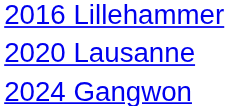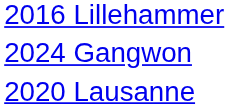 <table>
 <tr>
 <td><a href='#'>2016 Lillehammer</a><br></td>
+<td></td>
+<td></td>
+<td></td>
+</tr>
+<tr>
+<td><a href='#'>2024 Gangwon</a><br></td>
 <td></td>
 <td></td>
 <td></td>
 </tr>
 <tr>
 <td><a href='#'>2020 Lausanne</a><br></td>
 <td></td>
 <td></td>
 <td></td>
 </tr>
-<tr>
-<td><a href='#'>2024 Gangwon</a><br></td>
-<td></td>
-<td></td>
-<td></td>
-</tr>
 </table>
